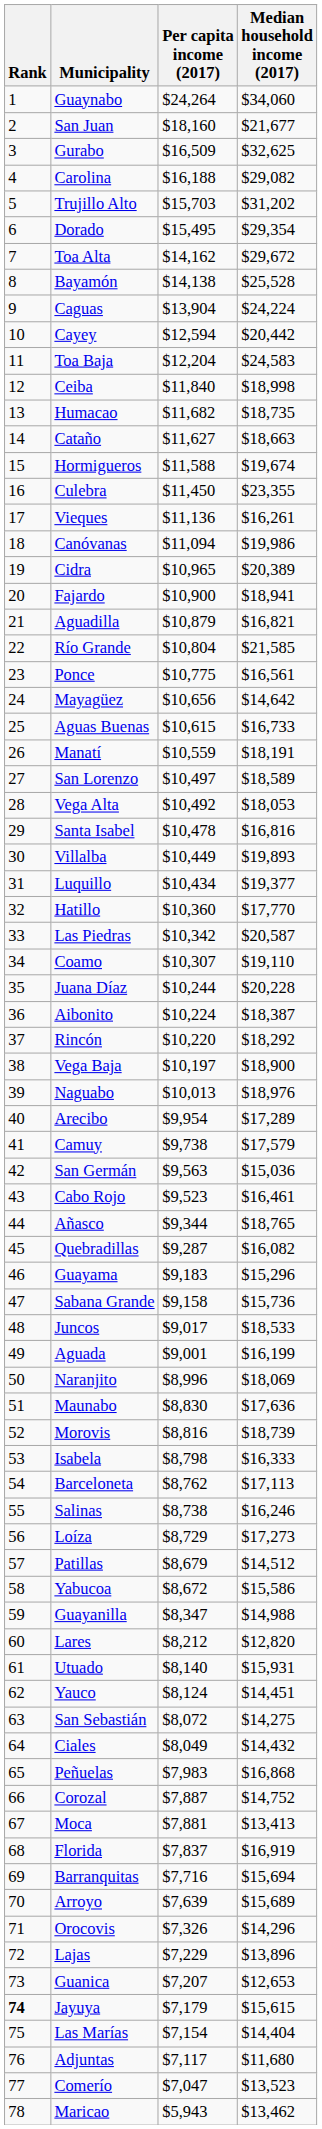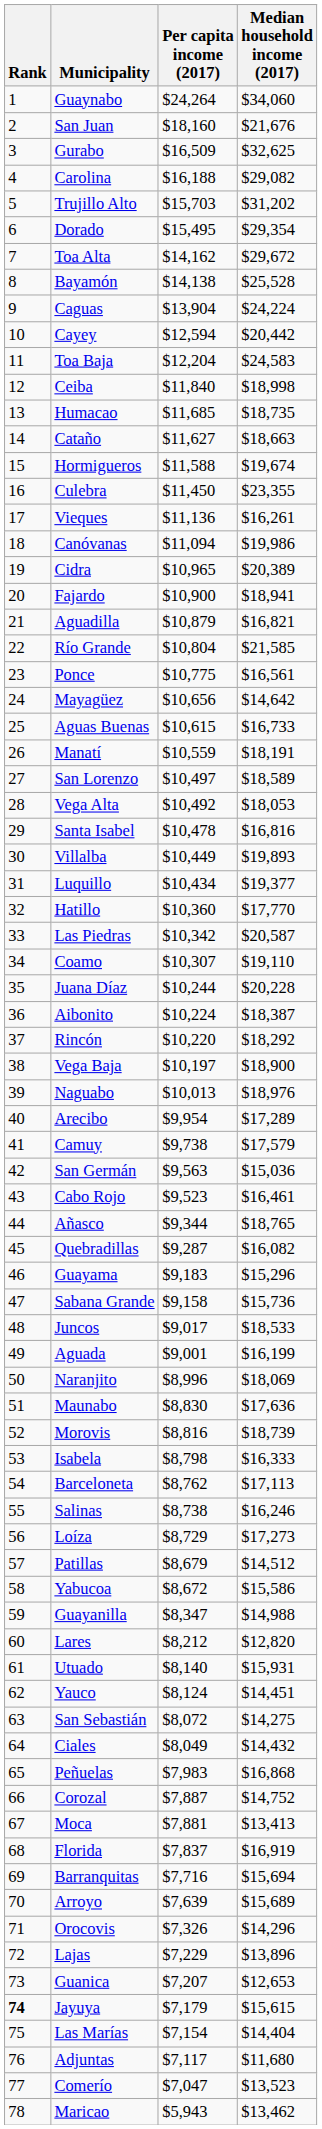 <table class="wikitable sortable">
 <tr valign=bottom>
 <th>Rank</th>
 <th>Municipality</th>
 <th>Per capita<br>income<br>(2017)</th>
 <th>Median<br>household<br>income<br> (2017)</th>
 </tr>
 <tr>
 <td>1</td>
 <td><a href='#'>Guaynabo</a></td>
 <td>$24,264</td>
 <td>$34,060</td>
 </tr>
 <tr>
 <td>2</td>
 <td><a href='#'>San Juan</a></td>
 <td>$18,160</td>
-<td>$21,677</td>
+<td>$21,676</td>
 </tr>
 <tr>
 <td>3</td>
 <td><a href='#'>Gurabo</a></td>
 <td>$16,509</td>
 <td>$32,625</td>
 </tr>
 <tr>
 <td>4</td>
 <td><a href='#'>Carolina</a></td>
 <td>$16,188</td>
 <td>$29,082</td>
 </tr>
 <tr>
 <td>5</td>
 <td><a href='#'>Trujillo Alto</a></td>
 <td>$15,703</td>
 <td>$31,202</td>
 </tr>
 <tr>
 <td>6</td>
 <td><a href='#'>Dorado</a></td>
 <td>$15,495</td>
 <td>$29,354</td>
 </tr>
 <tr>
 <td>7</td>
 <td><a href='#'>Toa Alta</a></td>
 <td>$14,162</td>
 <td>$29,672</td>
 </tr>
 <tr>
 <td>8</td>
 <td><a href='#'>Bayamón</a></td>
 <td>$14,138</td>
 <td>$25,528</td>
 </tr>
 <tr>
 <td>9</td>
 <td><a href='#'>Caguas</a></td>
 <td>$13,904</td>
 <td>$24,224</td>
 </tr>
 <tr>
 <td>10</td>
 <td><a href='#'>Cayey</a></td>
 <td>$12,594</td>
 <td>$20,442</td>
 </tr>
 <tr>
 <td>11</td>
 <td><a href='#'>Toa Baja</a></td>
 <td>$12,204</td>
 <td>$24,583</td>
 </tr>
 <tr>
 <td>12</td>
 <td><a href='#'>Ceiba</a></td>
 <td>$11,840</td>
 <td>$18,998</td>
 </tr>
 <tr>
 <td>13</td>
 <td><a href='#'>Humacao</a></td>
-<td>$11,682</td>
+<td>$11,685</td>
 <td>$18,735</td>
 </tr>
 <tr>
 <td>14</td>
 <td><a href='#'>Cataño</a></td>
 <td>$11,627</td>
 <td>$18,663</td>
 </tr>
 <tr>
 <td>15</td>
 <td><a href='#'>Hormigueros</a></td>
 <td>$11,588</td>
 <td>$19,674</td>
 </tr>
 <tr>
 <td>16</td>
 <td><a href='#'>Culebra</a></td>
 <td>$11,450</td>
 <td>$23,355</td>
 </tr>
 <tr>
 <td>17</td>
 <td><a href='#'>Vieques</a></td>
 <td>$11,136</td>
 <td>$16,261</td>
 </tr>
 <tr>
 <td>18</td>
 <td><a href='#'>Canóvanas</a></td>
 <td>$11,094</td>
 <td>$19,986</td>
 </tr>
 <tr>
 <td>19</td>
 <td><a href='#'>Cidra</a></td>
 <td>$10,965</td>
 <td>$20,389</td>
 </tr>
 <tr>
 <td>20</td>
 <td><a href='#'>Fajardo</a></td>
 <td>$10,900</td>
 <td>$18,941</td>
 </tr>
 <tr>
 <td>21</td>
 <td><a href='#'>Aguadilla</a></td>
 <td>$10,879</td>
 <td>$16,821</td>
 </tr>
 <tr>
 <td>22</td>
 <td><a href='#'>Río Grande</a></td>
 <td>$10,804</td>
 <td>$21,585</td>
 </tr>
 <tr>
 <td>23</td>
 <td><a href='#'>Ponce</a></td>
 <td>$10,775</td>
 <td>$16,561</td>
 </tr>
 <tr>
 <td>24</td>
 <td><a href='#'>Mayagüez</a></td>
 <td>$10,656</td>
 <td>$14,642</td>
 </tr>
 <tr>
 <td>25</td>
 <td><a href='#'>Aguas Buenas</a></td>
 <td>$10,615</td>
 <td>$16,733</td>
 </tr>
 <tr>
 <td>26</td>
 <td><a href='#'>Manatí</a></td>
 <td>$10,559</td>
 <td>$18,191</td>
 </tr>
 <tr>
 <td>27</td>
 <td><a href='#'>San Lorenzo</a></td>
 <td>$10,497</td>
 <td>$18,589</td>
 </tr>
 <tr>
 <td>28</td>
 <td><a href='#'>Vega Alta</a></td>
 <td>$10,492</td>
 <td>$18,053</td>
 </tr>
 <tr>
 <td>29</td>
 <td><a href='#'>Santa Isabel</a></td>
 <td>$10,478</td>
 <td>$16,816</td>
 </tr>
 <tr>
 <td>30</td>
 <td><a href='#'>Villalba</a></td>
 <td>$10,449</td>
 <td>$19,893</td>
 </tr>
 <tr>
 <td>31</td>
 <td><a href='#'>Luquillo</a></td>
 <td>$10,434</td>
 <td>$19,377</td>
 </tr>
 <tr>
 <td>32</td>
 <td><a href='#'>Hatillo</a></td>
 <td>$10,360</td>
 <td>$17,770</td>
 </tr>
 <tr>
 <td>33</td>
 <td><a href='#'>Las Piedras</a></td>
 <td>$10,342</td>
 <td>$20,587</td>
 </tr>
 <tr>
 <td>34</td>
 <td><a href='#'>Coamo</a></td>
 <td>$10,307</td>
 <td>$19,110</td>
 </tr>
 <tr>
 <td>35</td>
 <td><a href='#'>Juana Díaz</a></td>
 <td>$10,244</td>
 <td>$20,228</td>
 </tr>
 <tr>
 <td>36</td>
 <td><a href='#'>Aibonito</a></td>
 <td>$10,224</td>
 <td>$18,387</td>
 </tr>
 <tr>
 <td>37</td>
 <td><a href='#'>Rincón</a></td>
 <td>$10,220</td>
 <td>$18,292</td>
 </tr>
 <tr>
 <td>38</td>
 <td><a href='#'>Vega Baja</a></td>
 <td>$10,197</td>
 <td>$18,900</td>
 </tr>
 <tr>
 <td>39</td>
 <td><a href='#'>Naguabo</a></td>
 <td>$10,013</td>
 <td>$18,976</td>
 </tr>
 <tr>
 <td>40</td>
 <td><a href='#'>Arecibo</a></td>
 <td>$9,954</td>
 <td>$17,289</td>
 </tr>
 <tr>
 <td>41</td>
 <td><a href='#'>Camuy</a></td>
 <td>$9,738</td>
 <td>$17,579</td>
 </tr>
 <tr>
 <td>42</td>
 <td><a href='#'>San Germán</a></td>
 <td>$9,563</td>
 <td>$15,036</td>
 </tr>
 <tr>
 <td>43</td>
 <td><a href='#'>Cabo Rojo</a></td>
 <td>$9,523</td>
 <td>$16,461</td>
 </tr>
 <tr>
 <td>44</td>
 <td><a href='#'>Añasco</a></td>
 <td>$9,344</td>
 <td>$18,765</td>
 </tr>
 <tr>
 <td>45</td>
 <td><a href='#'>Quebradillas</a></td>
 <td>$9,287</td>
 <td>$16,082</td>
 </tr>
 <tr>
 <td>46</td>
 <td><a href='#'>Guayama</a></td>
 <td>$9,183</td>
 <td>$15,296</td>
 </tr>
 <tr>
 <td>47</td>
 <td><a href='#'>Sabana Grande</a></td>
 <td>$9,158</td>
 <td>$15,736</td>
 </tr>
 <tr>
 <td>48</td>
 <td><a href='#'>Juncos</a></td>
 <td>$9,017</td>
 <td>$18,533</td>
 </tr>
 <tr>
 <td>49</td>
 <td><a href='#'>Aguada</a></td>
 <td>$9,001</td>
 <td>$16,199</td>
 </tr>
 <tr>
 <td>50</td>
 <td><a href='#'>Naranjito</a></td>
 <td>$8,996</td>
 <td>$18,069</td>
 </tr>
 <tr>
 <td>51</td>
 <td><a href='#'>Maunabo</a></td>
 <td>$8,830</td>
 <td>$17,636</td>
 </tr>
 <tr>
 <td>52</td>
 <td><a href='#'>Morovis</a></td>
 <td>$8,816</td>
 <td>$18,739</td>
 </tr>
 <tr>
 <td>53</td>
 <td><a href='#'>Isabela</a></td>
 <td>$8,798</td>
 <td>$16,333</td>
 </tr>
 <tr>
 <td>54</td>
 <td><a href='#'>Barceloneta</a></td>
 <td>$8,762</td>
 <td>$17,113</td>
 </tr>
 <tr>
 <td>55</td>
 <td><a href='#'>Salinas</a></td>
 <td>$8,738</td>
 <td>$16,246</td>
 </tr>
 <tr>
 <td>56</td>
 <td><a href='#'>Loíza</a></td>
 <td>$8,729</td>
 <td>$17,273</td>
 </tr>
 <tr>
 <td>57</td>
 <td><a href='#'>Patillas</a></td>
 <td>$8,679</td>
 <td>$14,512</td>
 </tr>
 <tr>
 <td>58</td>
 <td><a href='#'>Yabucoa</a></td>
 <td>$8,672</td>
 <td>$15,586</td>
 </tr>
 <tr>
 <td>59</td>
 <td><a href='#'>Guayanilla</a></td>
 <td>$8,347</td>
 <td>$14,988</td>
 </tr>
 <tr>
 <td>60</td>
 <td><a href='#'>Lares</a></td>
 <td>$8,212</td>
 <td>$12,820</td>
 </tr>
 <tr>
 <td>61</td>
 <td><a href='#'>Utuado</a></td>
 <td>$8,140</td>
 <td>$15,931</td>
 </tr>
 <tr>
 <td>62</td>
 <td><a href='#'>Yauco</a></td>
 <td>$8,124</td>
 <td>$14,451</td>
 </tr>
 <tr>
 <td>63</td>
 <td><a href='#'>San Sebastián</a></td>
 <td>$8,072</td>
 <td>$14,275</td>
 </tr>
 <tr>
 <td>64</td>
 <td><a href='#'>Ciales</a></td>
 <td>$8,049</td>
 <td>$14,432</td>
 </tr>
 <tr>
 <td>65</td>
 <td><a href='#'>Peñuelas</a></td>
 <td>$7,983</td>
 <td>$16,868</td>
 </tr>
 <tr>
 <td>66</td>
 <td><a href='#'>Corozal</a></td>
 <td>$7,887</td>
 <td>$14,752</td>
 </tr>
 <tr>
 <td>67</td>
 <td><a href='#'>Moca</a></td>
 <td>$7,881</td>
 <td>$13,413</td>
 </tr>
 <tr>
 <td>68</td>
 <td><a href='#'>Florida</a></td>
 <td>$7,837</td>
 <td>$16,919</td>
 </tr>
 <tr>
 <td>69</td>
 <td><a href='#'>Barranquitas</a></td>
 <td>$7,716</td>
 <td>$15,694</td>
 </tr>
 <tr>
 <td>70</td>
 <td><a href='#'>Arroyo</a></td>
 <td>$7,639</td>
 <td>$15,689</td>
 </tr>
 <tr>
 <td>71</td>
 <td><a href='#'>Orocovis</a></td>
 <td>$7,326</td>
 <td>$14,296</td>
 </tr>
 <tr>
 <td>72</td>
 <td><a href='#'>Lajas</a></td>
 <td>$7,229</td>
 <td>$13,896</td>
 </tr>
 <tr>
 <td>73</td>
 <td><a href='#'>Guanica</a></td>
 <td>$7,207</td>
 <td>$12,653</td>
 </tr>
 <tr>
 <td><strong>74</strong></td>
 <td><a href='#'>Jayuya</a></td>
 <td>$7,179</td>
 <td>$15,615</td>
 </tr>
 <tr>
 <td>75</td>
 <td><a href='#'>Las Marías</a></td>
 <td>$7,154</td>
 <td>$14,404</td>
 </tr>
 <tr>
 <td>76</td>
 <td><a href='#'>Adjuntas</a></td>
 <td>$7,117</td>
 <td>$11,680</td>
 </tr>
 <tr>
 <td>77</td>
 <td><a href='#'>Comerío</a></td>
 <td>$7,047</td>
 <td>$13,523</td>
 </tr>
 <tr>
 <td>78</td>
 <td><a href='#'>Maricao</a></td>
 <td>$5,943</td>
 <td>$13,462</td>
 </tr>
 <tr>
 </tr>
 </table>
